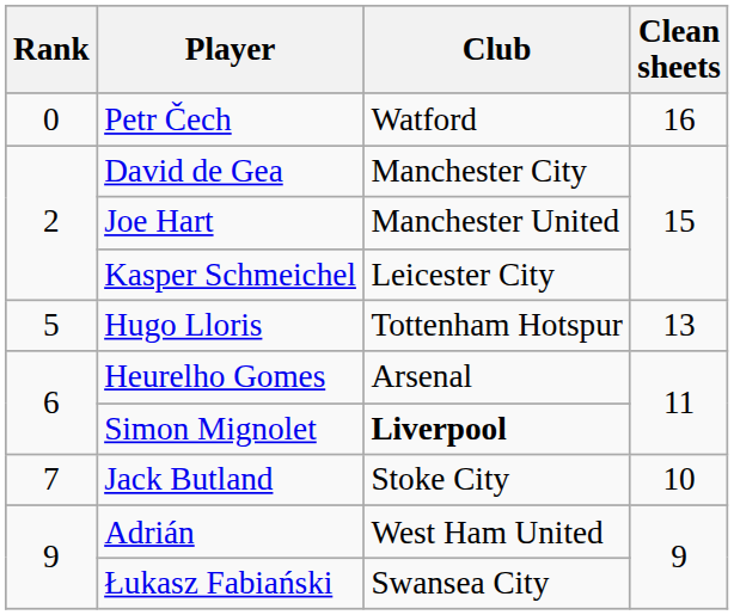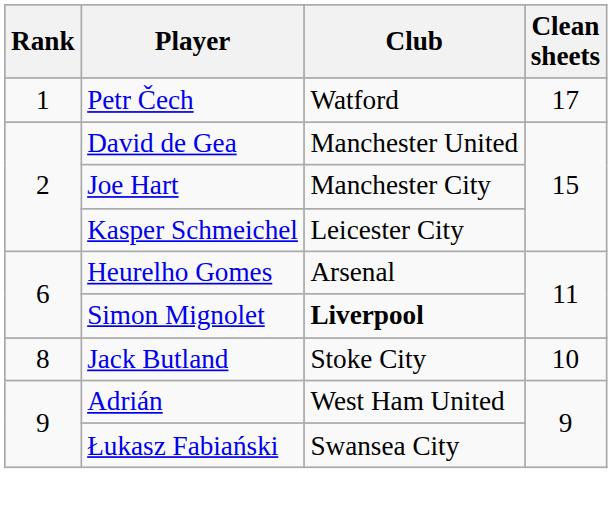 <table class="wikitable" style="text-align:center">
 <tr>
 <th>Rank</th>
 <th>Player</th>
 <th>Club</th>
 <th>Clean<br>sheets</th>
 </tr>
 <tr>
-<td>0</td>
+<td>1</td>
 <td align="left"> <a href='#'>Petr Čech</a></td>
 <td align="left">Watford</td>
-<td>16</td>
+<td>17</td>
 </tr>
 <tr>
 <td rowspan="3">2</td>
 <td align="left"> <a href='#'>David de Gea</a></td>
-<td align="left">Manchester City</td>
+<td align="left">Manchester United</td>
 <td rowspan="3">15</td>
 </tr>
 <tr>
 <td align="left"> <a href='#'>Joe Hart</a></td>
-<td align="left">Manchester United</td>
+<td align="left">Manchester City</td>
 </tr>
 <tr>
 <td align="left"> <a href='#'>Kasper Schmeichel</a></td>
 <td align="left">Leicester City</td>
-</tr>
-<tr>
-<td>5</td>
-<td align="left"> <a href='#'>Hugo Lloris</a></td>
-<td align="left">Tottenham Hotspur</td>
-<td>13</td>
 </tr>
 <tr>
 <td rowspan="2">6</td>
 <td align="left"> <a href='#'>Heurelho Gomes</a></td>
 <td align="left">Arsenal</td>
 <td rowspan="2">11</td>
 </tr>
 <tr>
 <td align="left"> <a href='#'>Simon Mignolet</a></td>
 <td align="left"><strong>Liverpool</strong></td>
 </tr>
 <tr>
-<td>7</td>
+<td>8</td>
 <td align="left"> <a href='#'>Jack Butland</a></td>
 <td align="left">Stoke City</td>
 <td>10</td>
 </tr>
 <tr>
 <td rowspan="2">9</td>
 <td align="left"> <a href='#'>Adrián</a></td>
 <td align="left">West Ham United</td>
 <td rowspan="2">9</td>
 </tr>
 <tr>
 <td align="left"> <a href='#'>Łukasz Fabiański</a></td>
 <td align="left">Swansea City</td>
 </tr>
 </table>
